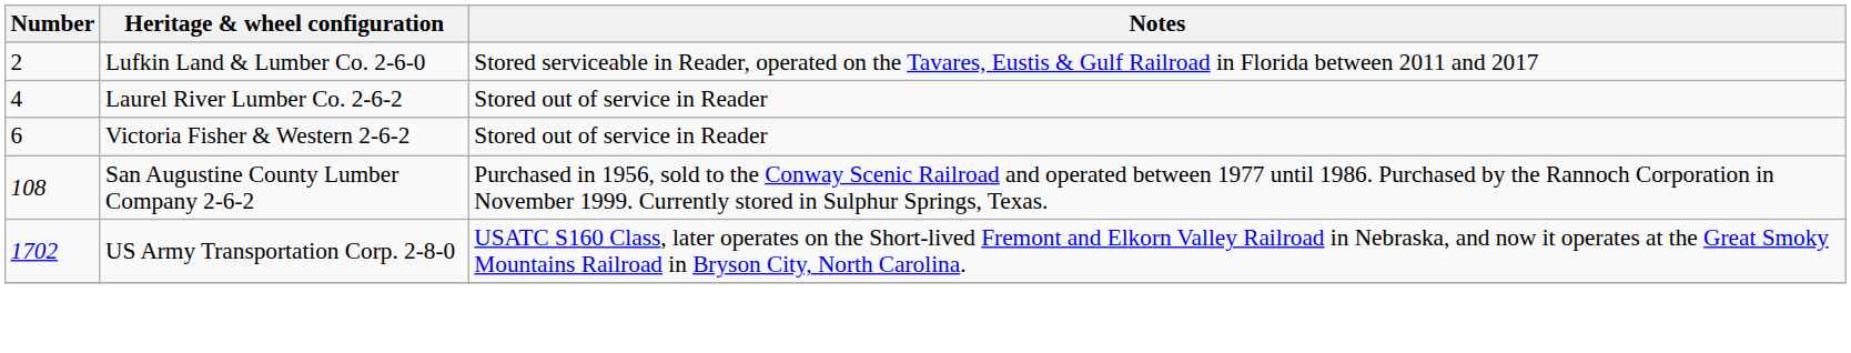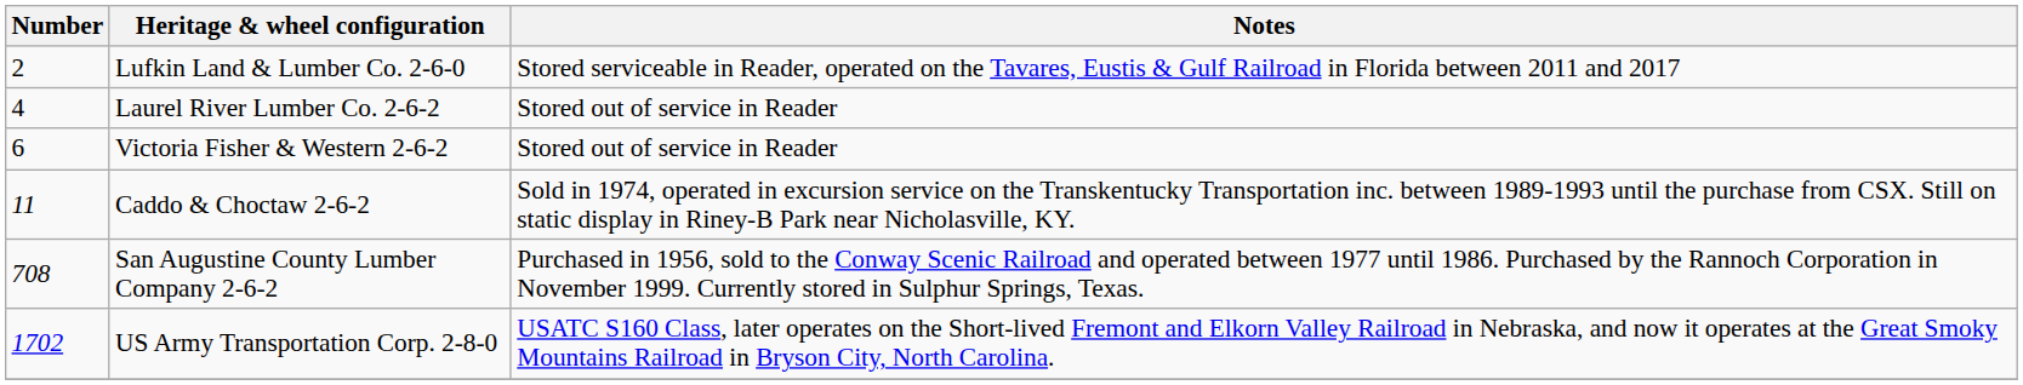 <table class="wikitable">
 <tr>
 <th>Number</th>
 <th>Heritage & wheel configuration</th>
 <th>Notes</th>
 </tr>
 <tr>
 <td>2</td>
 <td>Lufkin Land & Lumber Co. 2-6-0</td>
 <td>Stored serviceable in Reader, operated on the <a href='#'>Tavares, Eustis & Gulf Railroad</a> in Florida between 2011 and 2017</td>
 </tr>
 <tr>
 <td>4</td>
 <td>Laurel River Lumber Co. 2-6-2</td>
 <td>Stored out of service in Reader</td>
 </tr>
 <tr>
 <td>6</td>
 <td>Victoria Fisher & Western 2-6-2</td>
 <td>Stored out of service in Reader</td>
 </tr>
 <tr>
-<td><em>108</em></td>
+<td><em>11</em></td>
+<td>Caddo & Choctaw 2-6-2</td>
+<td>Sold in 1974, operated in excursion service on the Transkentucky Transportation inc. between 1989-1993 until the purchase from CSX. Still on static display in Riney-B Park near Nicholasville, KY.</td>
+</tr>
+<tr>
+<td><em>708</em></td>
 <td>San Augustine County Lumber Company 2-6-2</td>
 <td>Purchased in 1956, sold to the <a href='#'>Conway Scenic Railroad</a> and operated between 1977 until 1986. Purchased by the Rannoch Corporation in November 1999. Currently stored in Sulphur Springs, Texas.</td>
 </tr>
 <tr>
 <td><em><a href='#'>1702</a></em></td>
 <td>US Army Transportation Corp. 2-8-0</td>
 <td><a href='#'>USATC S160 Class</a>, later operates on the Short-lived <a href='#'>Fremont and Elkorn Valley Railroad</a> in Nebraska, and now it operates at the <a href='#'>Great Smoky Mountains Railroad</a> in <a href='#'>Bryson City, North Carolina</a>.</td>
 </tr>
 <tr>
 </tr>
 </table>
